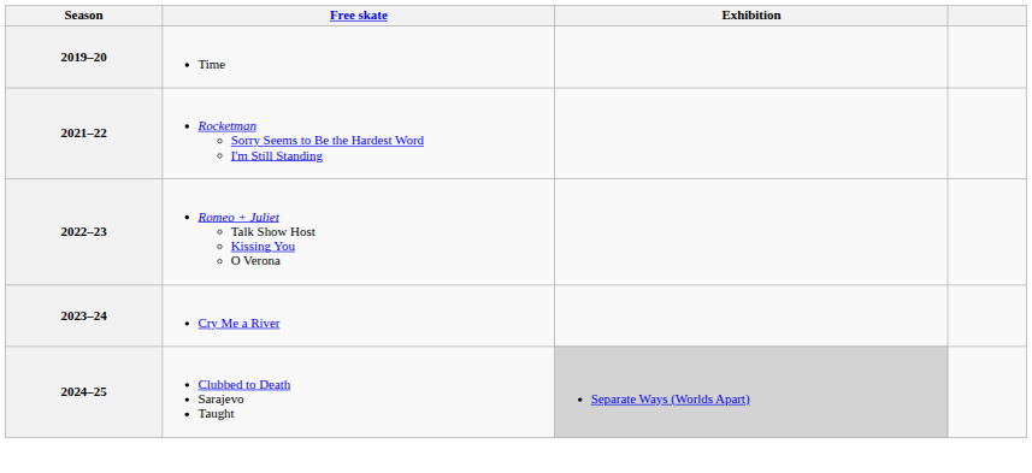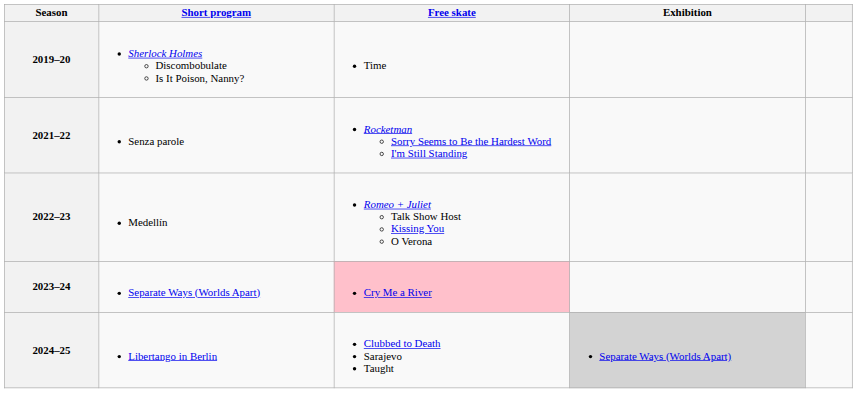 <table class="wikitable unsortable" style="text-align:left">
 <tr>
 <th scope="col" style="text-align:center; width:10%">Season</th>
+<th scope="col" style="text-align:center; width:25%"><a href='#'>Short program</a></th>
 <th scope="col" style="text-align:center; width:25%"><a href='#'>Free skate</a></th>
 <th scope="col" style="text-align:center; width:25%">Exhibition</th>
 <th scope="col" style="text-align:center; width:5%"></th>
 </tr>
 <tr>
 <th scope="row">2019–20</th>
+<td><br><ul><li><em><a href='#'>Sherlock Holmes</a></em><ul><li>Discombobulate</li><li>Is It Poison, Nanny? <br> </li></ul></li></ul></td>
 <td><br><ul><li>Time <br> </li></ul></td>
 <td></td>
 <td></td>
 </tr>
 <tr>
 <th scope="row">2021–22</th>
+<td><br><ul><li>Senza parole<br></li></ul></td>
 <td><br><ul><li><em><a href='#'>Rocketman</a></em><ul><li><a href='#'>Sorry Seems to Be the Hardest Word</a></li><li><a href='#'>I'm Still Standing</a><br></li></ul></li></ul></td>
 <td></td>
 <td></td>
 </tr>
 <tr>
 <th scope="row">2022–23</th>
+<td><br><ul><li>Medellín<br></li></ul></td>
 <td><br><ul><li><em><a href='#'>Romeo + Juliet</a></em><ul><li>Talk Show Host<br></li><li><a href='#'>Kissing You</a><br></li><li>O Verona<br></li></ul></li></ul></td>
 <td></td>
 <td></td>
 </tr>
 <tr>
 <th scope="row">2023–24</th>
-<td><br><ul><li><a href='#'>Cry Me a River</a> <br></li></ul></td>
+<td><br><ul><li><a href='#'>Separate Ways (Worlds Apart)</a><br></li></ul></td>
+<td style="background: pink;"><br><ul><li><a href='#'>Cry Me a River</a> <br></li></ul></td>
 <td></td>
 <td></td>
 </tr>
 <tr>
 <th scope="row">2024–25</th>
+<td><br><ul><li><a href='#'>Libertango in Berlin</a><br></li></ul></td>
 <td><br><ul><li><a href='#'>Clubbed to Death</a><br></li><li>Sarajevo <br> </li><li>Taught <br> </li></ul></td>
 <td style="background: lightgrey;"><br><ul><li><a href='#'>Separate Ways (Worlds Apart)</a><br></li></ul></td>
 <td></td>
 </tr>
 </table>
